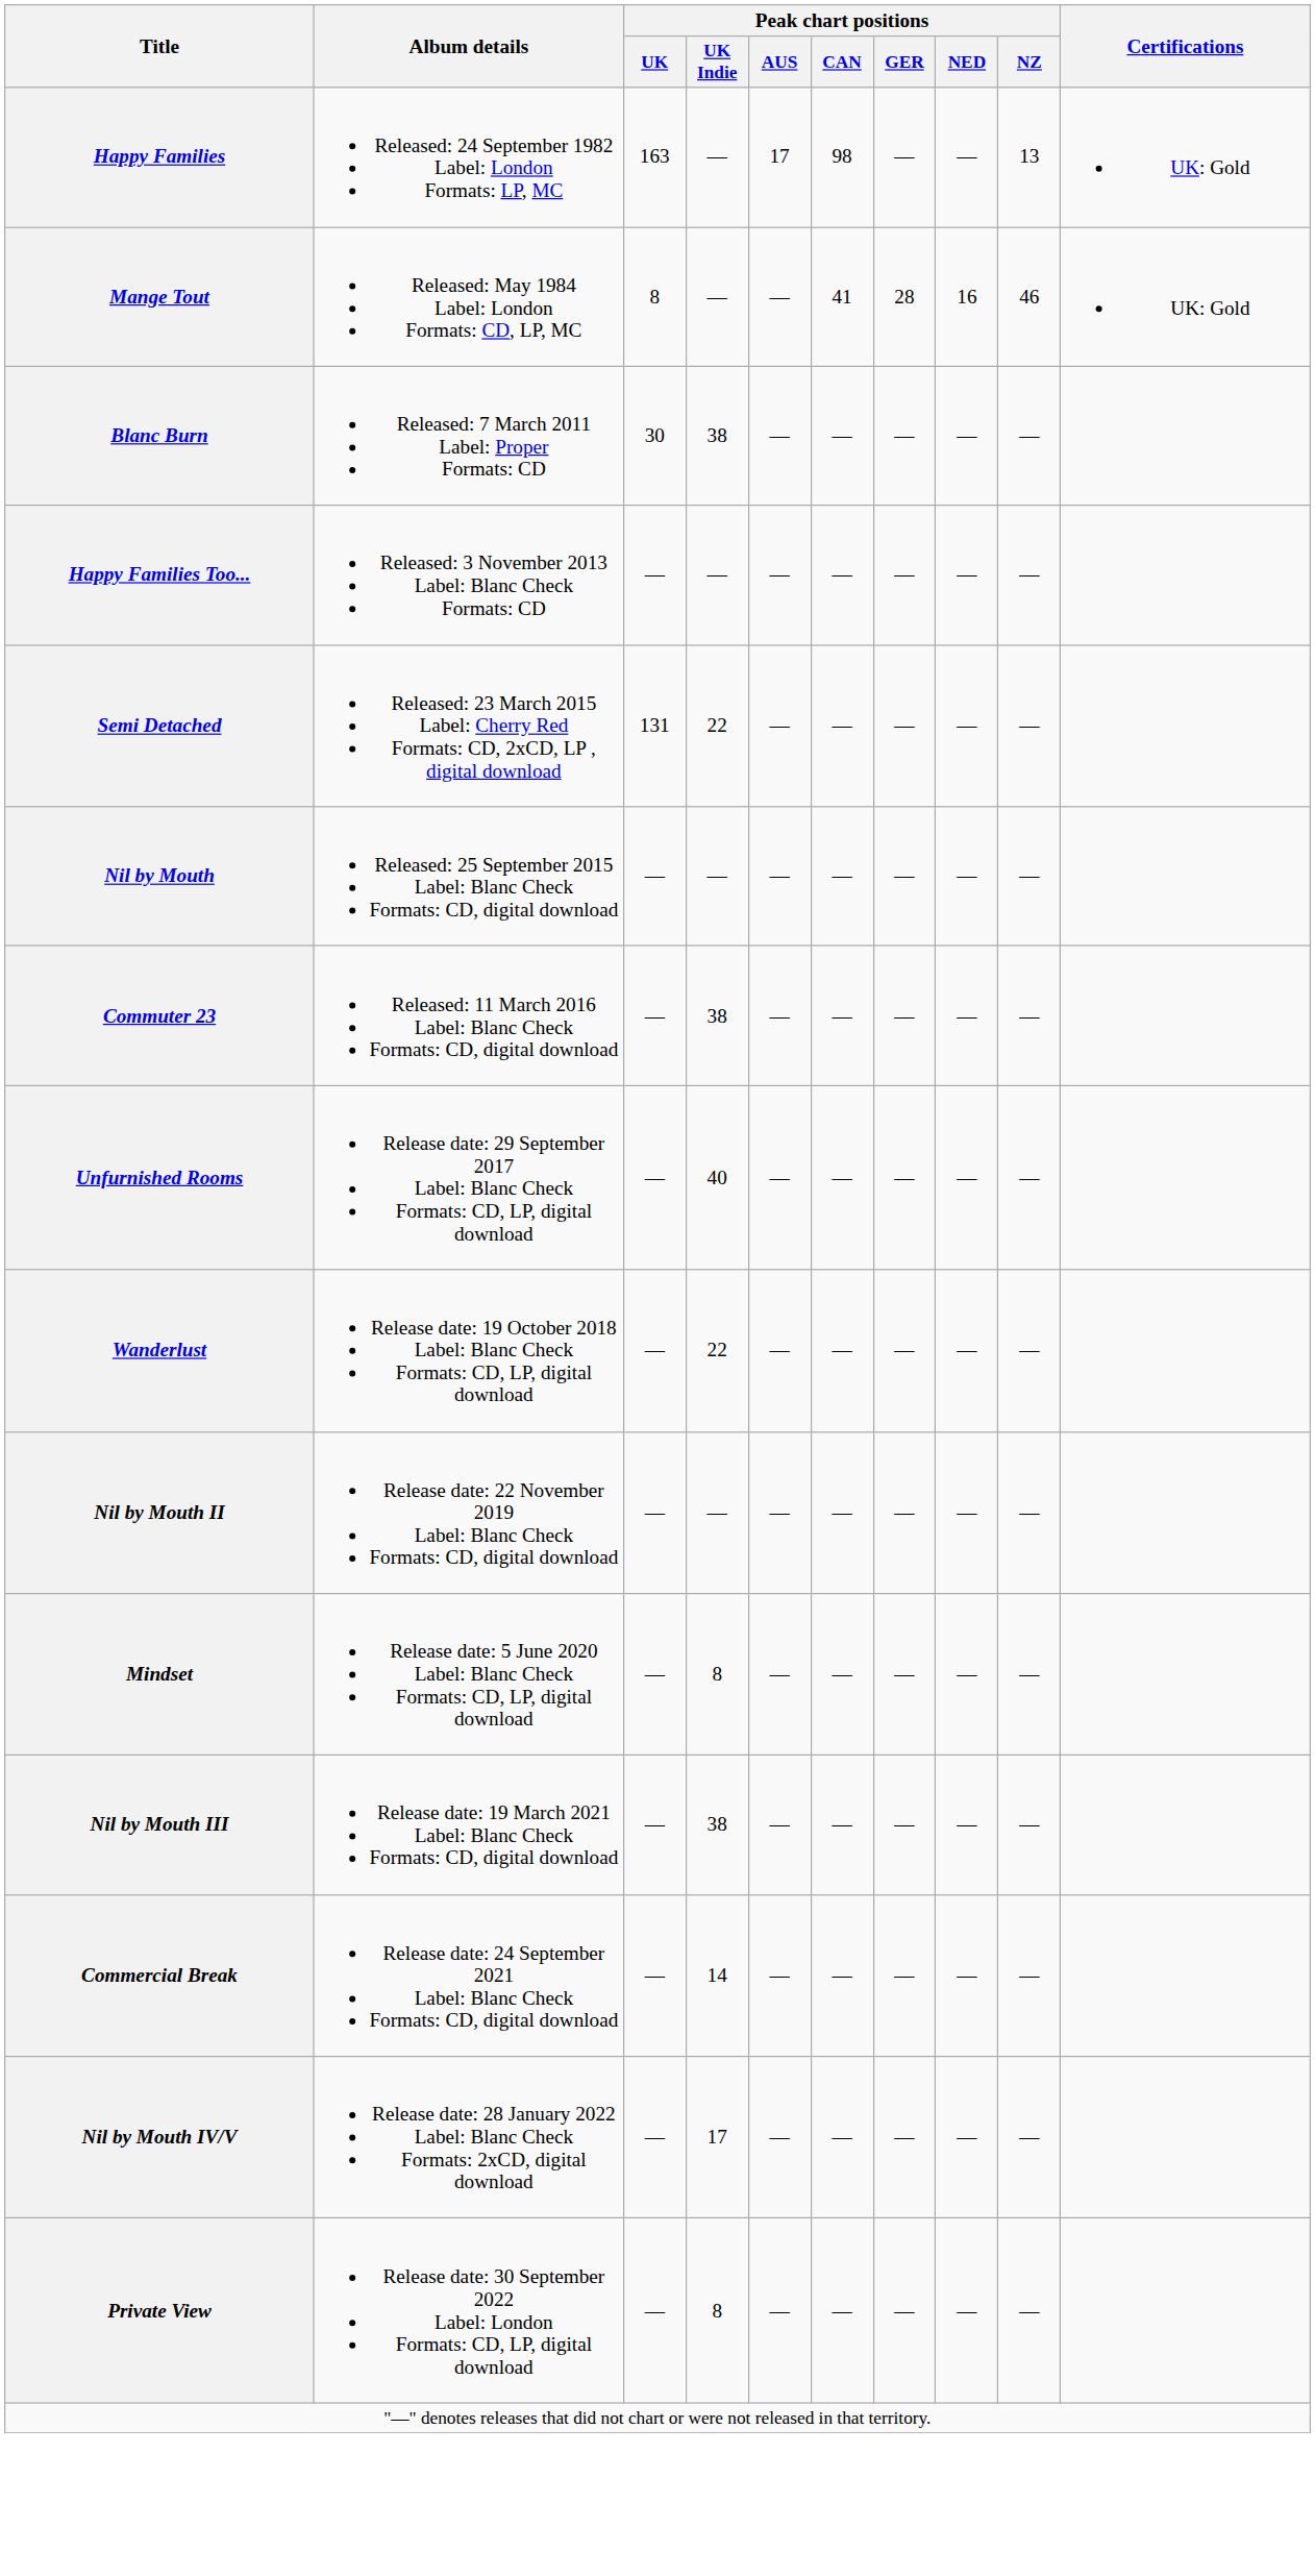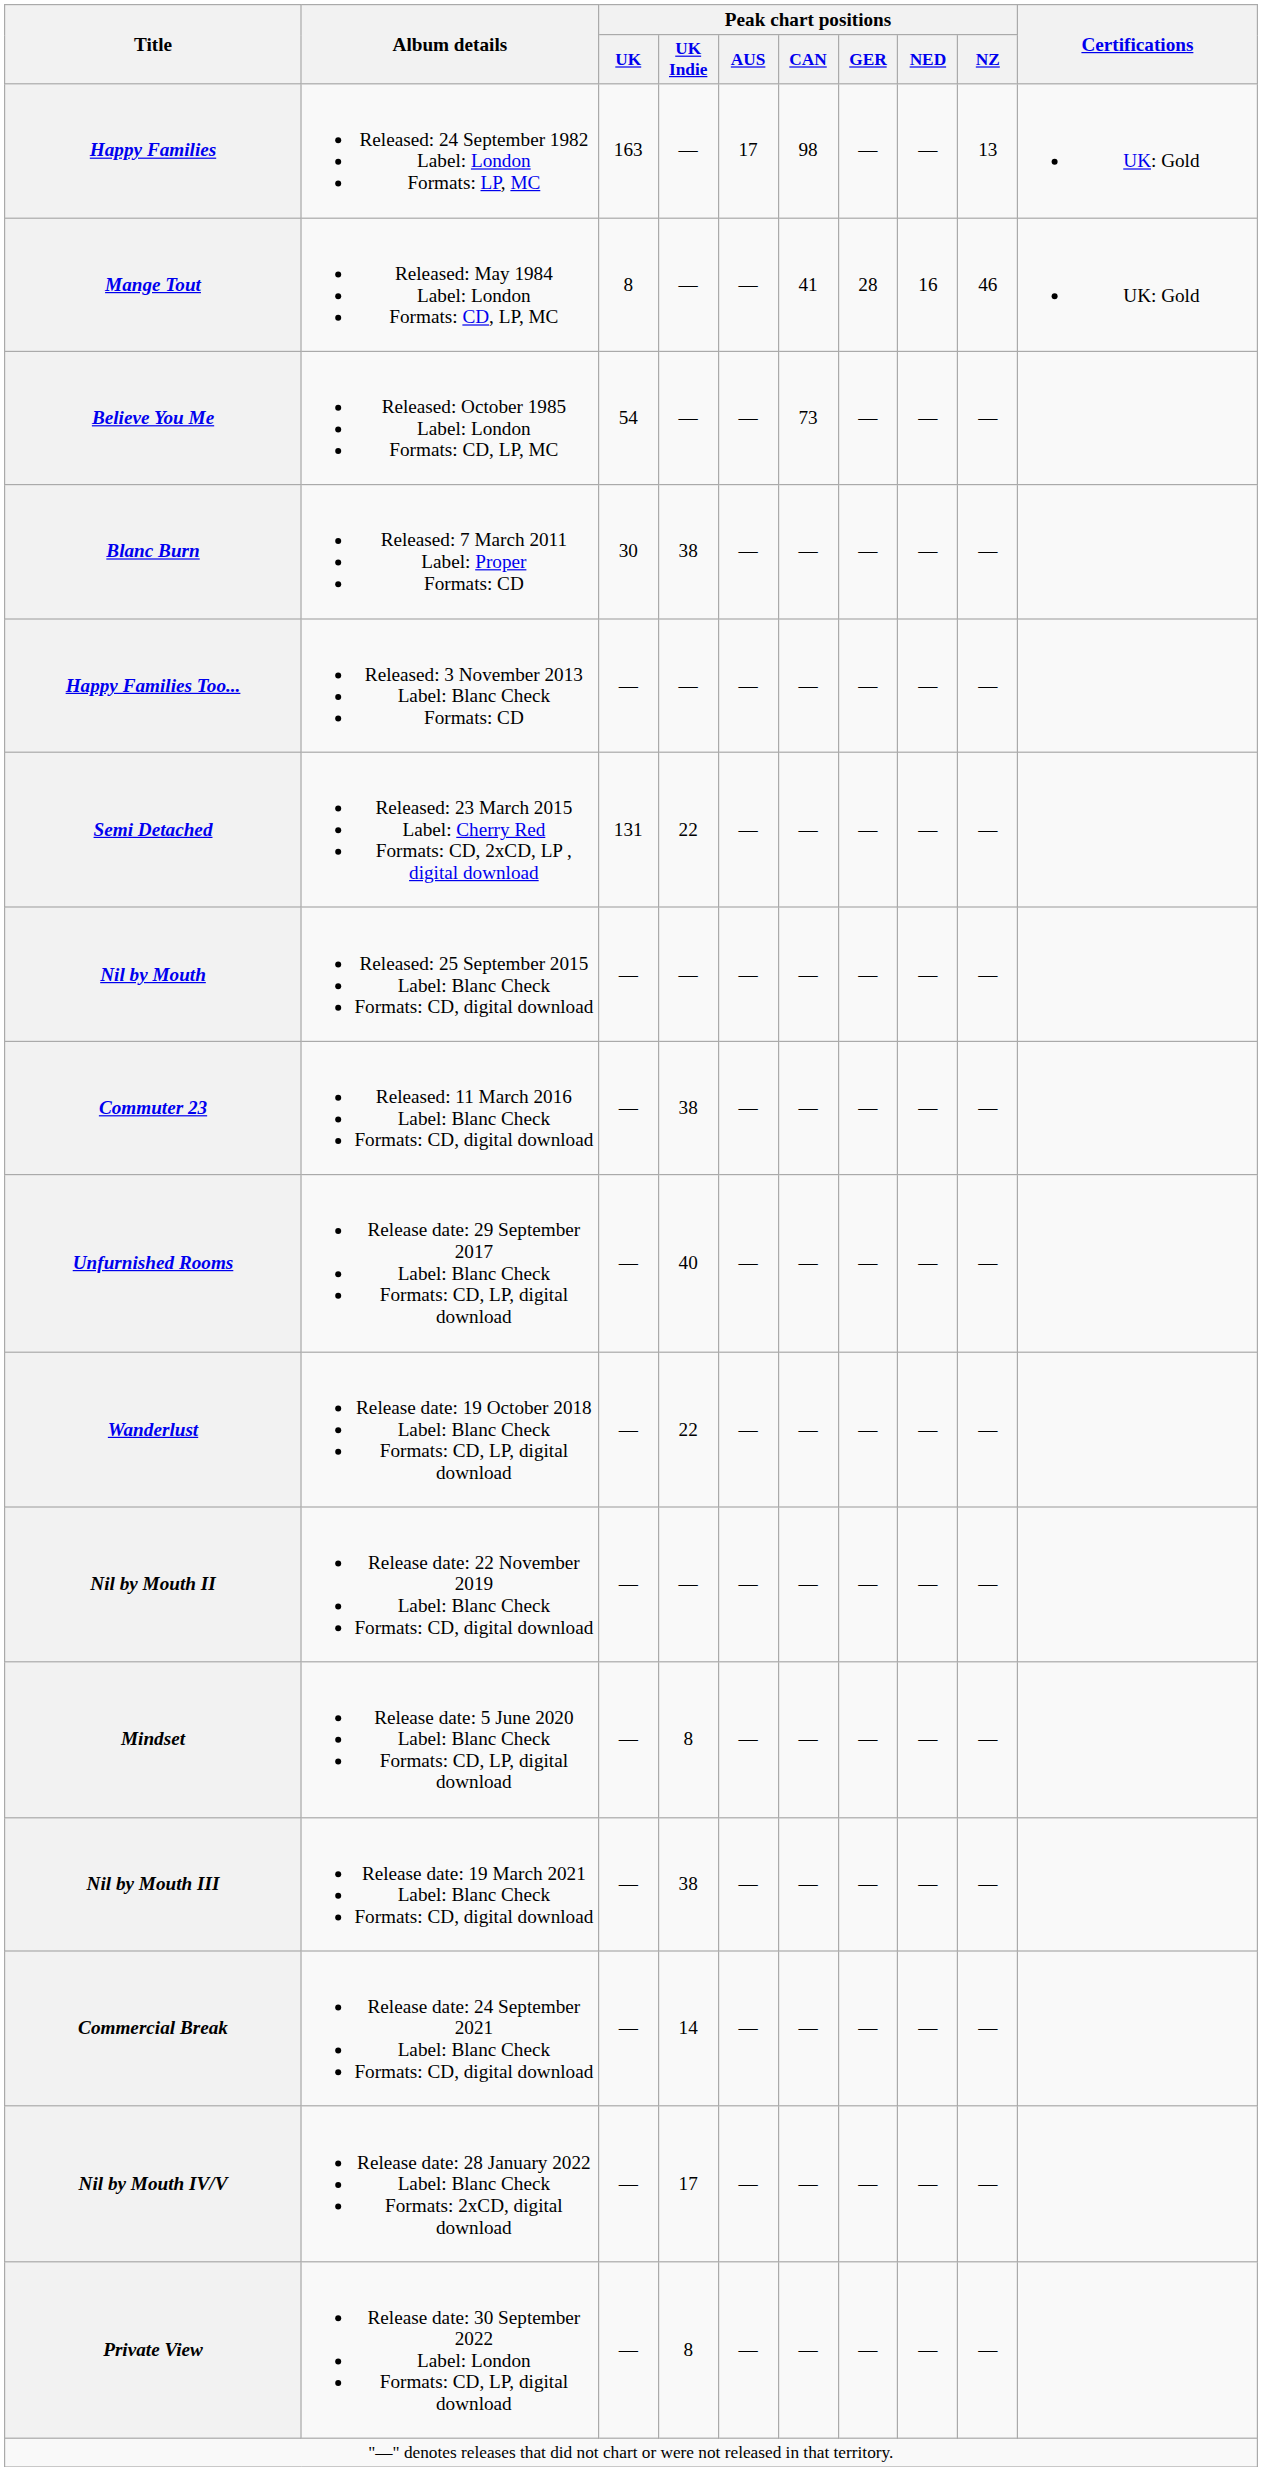 <table class="wikitable plainrowheaders" style="text-align:center;">
 <tr>
 <th scope="col" rowspan="2" style="width:15em;">Title</th>
 <th scope="col" rowspan="2" style="width:15em;">Album details</th>
 <th colspan="7" scope="col">Peak chart positions</th>
 <th rowspan="2" style="width:12em;"><a href='#'>Certifications</a></th>
 </tr>
 <tr>
 <th scope="col" style="width:3em;font-size:90%;"><a href='#'>UK</a><br></th>
 <th scope="col" style="width:3em;font-size:90%;"><a href='#'>UK Indie</a></th>
 <th scope="col" style="width:3em;font-size:90%;"><a href='#'>AUS</a><br></th>
 <th scope="col" style="width:3em;font-size:90%;"><a href='#'>CAN</a><br></th>
 <th scope="col" style="width:3em;font-size:90%;"><a href='#'>GER</a><br></th>
 <th scope="col" style="width:3em;font-size:90%;"><a href='#'>NED</a><br></th>
 <th scope="col" style="width:3em;font-size:90%;"><a href='#'>NZ</a><br></th>
 </tr>
 <tr>
 <th scope="row"><em><a href='#'>Happy Families</a></em></th>
 <td><br><ul><li>Released: 24 September 1982</li><li>Label: <a href='#'>London</a></li><li>Formats: <a href='#'>LP</a>, <a href='#'>MC</a></li></ul></td>
 <td>163</td>
 <td>—</td>
 <td>17</td>
 <td>98</td>
 <td>—</td>
 <td>—</td>
 <td>13</td>
 <td><br><ul><li><a href='#'>UK</a>: Gold</li></ul></td>
 </tr>
 <tr>
 <th scope="row"><em><a href='#'>Mange Tout</a></em></th>
 <td><br><ul><li>Released: May 1984</li><li>Label: London</li><li>Formats: <a href='#'>CD</a>, LP, MC</li></ul></td>
 <td>8</td>
 <td>—</td>
 <td>—</td>
 <td>41</td>
 <td>28</td>
 <td>16</td>
 <td>46</td>
 <td><br><ul><li>UK: Gold</li></ul></td>
+</tr>
+<tr>
+<th scope="row"><em><a href='#'>Believe You Me</a></em></th>
+<td><br><ul><li>Released: October 1985</li><li>Label: London</li><li>Formats: CD, LP, MC</li></ul></td>
+<td>54</td>
+<td>—</td>
+<td>—</td>
+<td>73</td>
+<td>—</td>
+<td>—</td>
+<td>—</td>
+<td></td>
 </tr>
 <tr>
 <th scope="row"><em><a href='#'>Blanc Burn</a></em></th>
 <td><br><ul><li>Released: 7 March 2011</li><li>Label: <a href='#'>Proper</a></li><li>Formats: CD</li></ul></td>
 <td>30</td>
 <td>38</td>
 <td>—</td>
 <td>—</td>
 <td>—</td>
 <td>—</td>
 <td>—</td>
 <td></td>
 </tr>
 <tr>
 <th scope="row"><em><a href='#'>Happy Families Too...</a></em></th>
 <td><br><ul><li>Released: 3 November 2013</li><li>Label: Blanc Check</li><li>Formats: CD</li></ul></td>
 <td>—</td>
 <td>—</td>
 <td>—</td>
 <td>—</td>
 <td>—</td>
 <td>—</td>
 <td>—</td>
 <td></td>
 </tr>
 <tr>
 <th scope="row"><em><a href='#'>Semi Detached</a></em></th>
 <td><br><ul><li>Released: 23 March 2015</li><li>Label: <a href='#'>Cherry Red</a></li><li>Formats: CD, 2xCD, LP , <a href='#'>digital download</a></li></ul></td>
 <td>131</td>
 <td>22</td>
 <td>—</td>
 <td>—</td>
 <td>—</td>
 <td>—</td>
 <td>—</td>
 <td></td>
 </tr>
 <tr>
 <th scope="row"><em><a href='#'>Nil by Mouth</a></em></th>
 <td><br><ul><li>Released: 25 September 2015</li><li>Label: Blanc Check</li><li>Formats: CD, digital download</li></ul></td>
 <td>—</td>
 <td>—</td>
 <td>—</td>
 <td>—</td>
 <td>—</td>
 <td>—</td>
 <td>—</td>
 <td></td>
 </tr>
 <tr>
 <th scope="row"><em><a href='#'>Commuter 23</a></em></th>
 <td><br><ul><li>Released: 11 March 2016</li><li>Label: Blanc Check</li><li>Formats: CD, digital download</li></ul></td>
 <td>—</td>
 <td>38</td>
 <td>—</td>
 <td>—</td>
 <td>—</td>
 <td>—</td>
 <td>—</td>
 <td></td>
 </tr>
 <tr>
 <th scope="row"><em><a href='#'>Unfurnished Rooms</a></em></th>
 <td><br><ul><li>Release date: 29 September 2017</li><li>Label: Blanc Check</li><li>Formats: CD, LP, digital download</li></ul></td>
 <td>—</td>
 <td>40</td>
 <td>—</td>
 <td>—</td>
 <td>—</td>
 <td>—</td>
 <td>—</td>
 <td></td>
 </tr>
 <tr>
 <th scope="row"><em><a href='#'>Wanderlust</a></em></th>
 <td><br><ul><li>Release date: 19 October 2018</li><li>Label: Blanc Check</li><li>Formats: CD, LP, digital download</li></ul></td>
 <td>—</td>
 <td>22</td>
 <td>—</td>
 <td>—</td>
 <td>—</td>
 <td>—</td>
 <td>—</td>
 <td></td>
 </tr>
 <tr>
 <th scope="row"><em>Nil by Mouth II</em></th>
 <td><br><ul><li>Release date: 22 November 2019</li><li>Label: Blanc Check</li><li>Formats: CD, digital download</li></ul></td>
 <td>—</td>
 <td>—</td>
 <td>—</td>
 <td>—</td>
 <td>—</td>
 <td>—</td>
 <td>—</td>
 <td></td>
 </tr>
 <tr>
 <th scope="row"><em>Mindset</em></th>
 <td><br><ul><li>Release date: 5 June 2020</li><li>Label: Blanc Check</li><li>Formats: CD, LP, digital download</li></ul></td>
 <td>—</td>
 <td>8</td>
 <td>—</td>
 <td>—</td>
 <td>—</td>
 <td>—</td>
 <td>—</td>
 <td></td>
 </tr>
 <tr>
 <th scope="row"><em>Nil by Mouth III</em></th>
 <td><br><ul><li>Release date: 19 March 2021</li><li>Label: Blanc Check</li><li>Formats: CD, digital download</li></ul></td>
 <td>—</td>
 <td>38</td>
 <td>—</td>
 <td>—</td>
 <td>—</td>
 <td>—</td>
 <td>—</td>
 <td></td>
 </tr>
 <tr>
 <th scope="row"><em>Commercial Break</em></th>
 <td><br><ul><li>Release date: 24 September 2021</li><li>Label: Blanc Check</li><li>Formats: CD, digital download</li></ul></td>
 <td>—</td>
 <td>14</td>
 <td>—</td>
 <td>—</td>
 <td>—</td>
 <td>—</td>
 <td>—</td>
 <td></td>
 </tr>
 <tr>
 <th scope="row"><em>Nil by Mouth IV/V</em></th>
 <td><br><ul><li>Release date: 28 January 2022</li><li>Label: Blanc Check</li><li>Formats: 2xCD, digital download</li></ul></td>
 <td>—</td>
 <td>17</td>
 <td>—</td>
 <td>—</td>
 <td>—</td>
 <td>—</td>
 <td>—</td>
 <td></td>
 </tr>
 <tr>
 <th scope="row"><em>Private View</em></th>
 <td><br><ul><li>Release date: 30 September 2022</li><li>Label: London</li><li>Formats: CD, LP, digital download</li></ul></td>
 <td>—</td>
 <td>8</td>
 <td>—</td>
 <td>—</td>
 <td>—</td>
 <td>—</td>
 <td>—</td>
 <td></td>
 </tr>
 <tr>
 <td colspan="10" style="font-size:90%">"—" denotes releases that did not chart or were not released in that territory.</td>
 </tr>
 </table>
